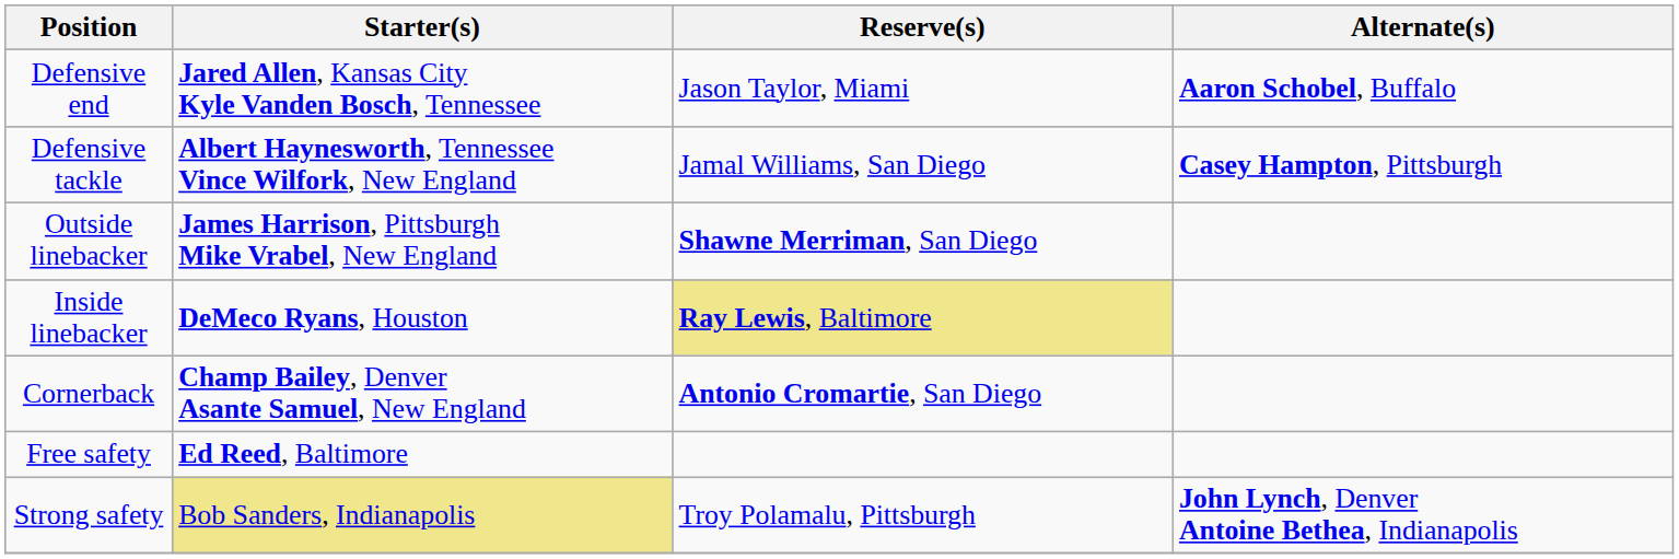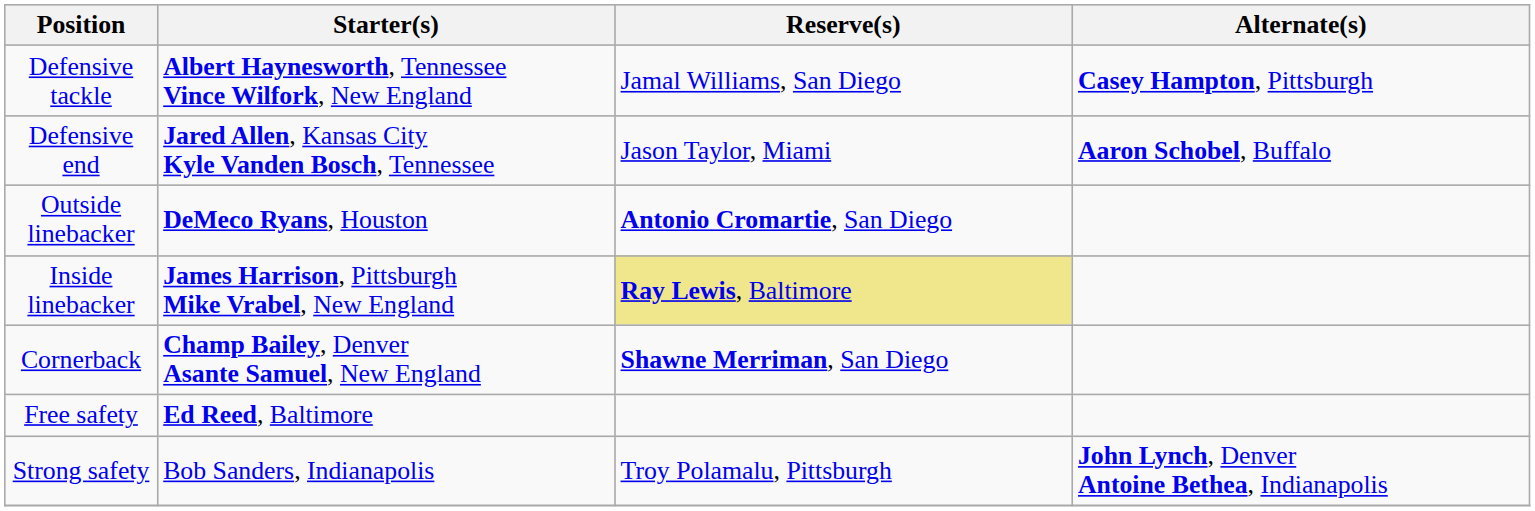 <table class="wikitable" style="width:75%;">
 <tr>
 <th style="width:10%;">Position</th>
 <th style="width:30%;">Starter(s)</th>
 <th style="width:30%;">Reserve(s)</th>
 <th style="width:30%;">Alternate(s)</th>
 </tr>
 <tr>
+<td align=center><a href='#'>Defensive tackle</a></td>
+<td> <strong><a href='#'>Albert Haynesworth</a></strong>, <a href='#'>Tennessee</a><br> <strong><a href='#'>Vince Wilfork</a></strong>, <a href='#'>New England</a></td>
+<td> <a href='#'>Jamal Williams</a>, <a href='#'>San Diego</a></td>
+<td> <strong><a href='#'>Casey Hampton</a></strong>, <a href='#'>Pittsburgh</a></td>
+</tr>
+<tr>
 <td align=center><a href='#'>Defensive end</a></td>
 <td> <strong><a href='#'>Jared Allen</a></strong>, <a href='#'>Kansas City</a><br> <strong><a href='#'>Kyle Vanden Bosch</a></strong>, <a href='#'>Tennessee</a></td>
 <td> <a href='#'>Jason Taylor</a>, <a href='#'>Miami</a></td>
 <td> <strong><a href='#'>Aaron Schobel</a></strong>, <a href='#'>Buffalo</a></td>
 </tr>
 <tr>
-<td align=center><a href='#'>Defensive tackle</a></td>
-<td> <strong><a href='#'>Albert Haynesworth</a></strong>, <a href='#'>Tennessee</a><br> <strong><a href='#'>Vince Wilfork</a></strong>, <a href='#'>New England</a></td>
-<td> <a href='#'>Jamal Williams</a>, <a href='#'>San Diego</a></td>
-<td> <strong><a href='#'>Casey Hampton</a></strong>, <a href='#'>Pittsburgh</a></td>
-</tr>
-<tr>
 <td align=center><a href='#'>Outside linebacker</a></td>
-<td> <strong><a href='#'>James Harrison</a></strong>, <a href='#'>Pittsburgh</a><br> <strong><a href='#'>Mike Vrabel</a></strong>, <a href='#'>New England</a></td>
-<td> <strong><a href='#'>Shawne Merriman</a></strong>, <a href='#'>San Diego</a></td>
+<td> <strong><a href='#'>DeMeco Ryans</a></strong>, <a href='#'>Houston</a></td>
+<td> <strong><a href='#'>Antonio Cromartie</a></strong>, <a href='#'>San Diego</a></td>
 <td></td>
 </tr>
 <tr>
 <td align=center><a href='#'>Inside linebacker</a></td>
-<td> <strong><a href='#'>DeMeco Ryans</a></strong>, <a href='#'>Houston</a></td>
+<td> <strong><a href='#'>James Harrison</a></strong>, <a href='#'>Pittsburgh</a><br> <strong><a href='#'>Mike Vrabel</a></strong>, <a href='#'>New England</a></td>
 <td style="background: khaki;"> <strong><a href='#'>Ray Lewis</a></strong>, <a href='#'>Baltimore</a></td>
 <td></td>
 </tr>
 <tr>
 <td align=center><a href='#'>Cornerback</a></td>
 <td> <strong><a href='#'>Champ Bailey</a></strong>, <a href='#'>Denver</a><br> <strong><a href='#'>Asante Samuel</a></strong>, <a href='#'>New England</a></td>
-<td> <strong><a href='#'>Antonio Cromartie</a></strong>, <a href='#'>San Diego</a></td>
+<td> <strong><a href='#'>Shawne Merriman</a></strong>, <a href='#'>San Diego</a></td>
 <td></td>
 </tr>
 <tr>
 <td align=center><a href='#'>Free safety</a></td>
 <td> <strong><a href='#'>Ed Reed</a></strong>, <a href='#'>Baltimore</a></td>
 <td></td>
 <td></td>
 </tr>
 <tr>
 <td align=center><a href='#'>Strong safety</a></td>
-<td style="background: khaki;"> <a href='#'>Bob Sanders</a>, <a href='#'>Indianapolis</a></td>
+<td> <a href='#'>Bob Sanders</a>, <a href='#'>Indianapolis</a></td>
 <td> <a href='#'>Troy Polamalu</a>, <a href='#'>Pittsburgh</a></td>
 <td> <strong><a href='#'>John Lynch</a></strong>, <a href='#'>Denver</a><br> <strong><a href='#'>Antoine Bethea</a></strong>, <a href='#'>Indianapolis</a></td>
 </tr>
 <tr>
 </tr>
 </table>
